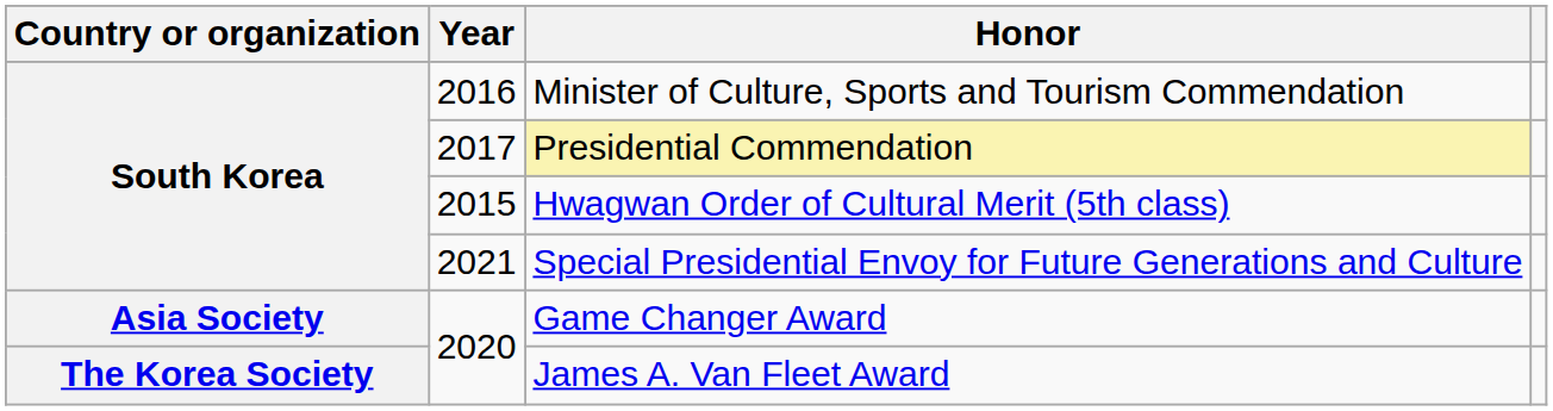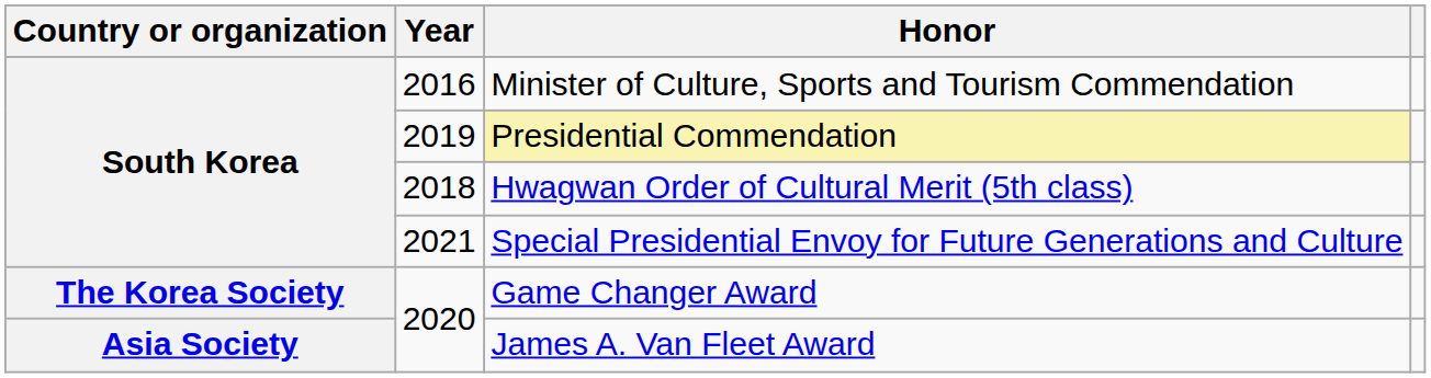 <table class="wikitable plainrowheaders sortable" style="margin-right: 0;">
 <tr>
 <th scope="col">Country or organization</th>
 <th scope="col">Year</th>
 <th scope="col">Honor</th>
 <th scope="col" class="unsortable"></th>
 </tr>
 <tr>
 <th scope="row" rowspan="4">South Korea</th>
 <td>2016</td>
 <td>Minister of Culture, Sports and Tourism Commendation</td>
 <td style="text-align:center;"></td>
 </tr>
 <tr>
-<td>2017</td>
+<td>2019</td>
 <td style="background-color:#faf4b2"> Presidential Commendation</td>
 <td style="text-align:center;"></td>
 </tr>
 <tr>
-<td>2015</td>
+<td>2018</td>
 <td><a href='#'>Hwagwan Order of Cultural Merit (5th class)</a></td>
 <td style="text-align:center;"></td>
 </tr>
 <tr>
 <td>2021</td>
 <td><a href='#'>Special Presidential Envoy for Future Generations and Culture</a></td>
 <td style="text-align:center;"></td>
 </tr>
 <tr>
-<th scope="row"><a href='#'>Asia Society</a></th>
+<th scope="row"><a href='#'>The Korea Society</a></th>
 <td rowspan="2">2020</td>
 <td><a href='#'>Game Changer Award</a></td>
 <td style="text-align:center;"></td>
 </tr>
 <tr>
-<th scope="row"><a href='#'>The Korea Society</a></th>
+<th scope="row"><a href='#'>Asia Society</a></th>
 <td><a href='#'>James A. Van Fleet Award</a></td>
 <td style="text-align:center;"></td>
 </tr>
 </table>
